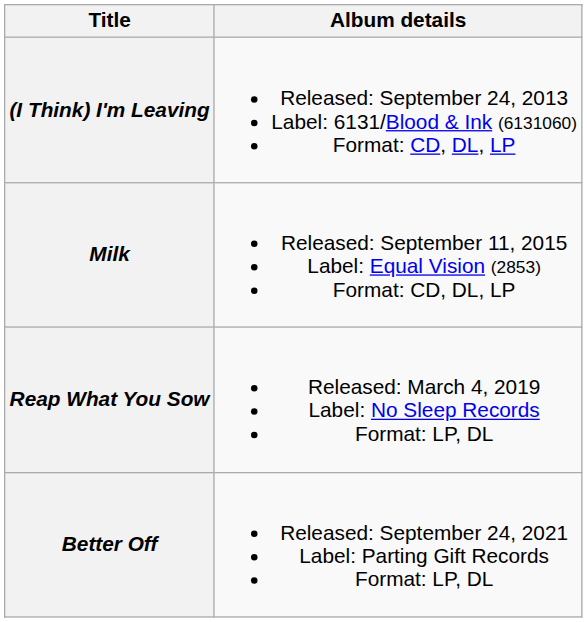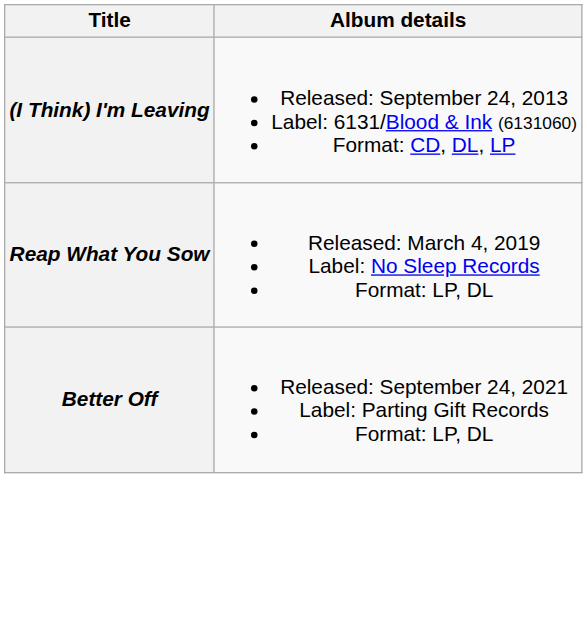 <table class="wikitable plainrowheaders" style="text-align:center;">
 <tr>
 <th scope="col">Title</th>
 <th scope="col">Album details</th>
 </tr>
 <tr>
 <th scope="row"><strong><em>(I Think) I'm Leaving</em></strong></th>
 <td><br><ul><li>Released: September 24, 2013</li><li>Label: 6131/<a href='#'>Blood & Ink</a> <small>(6131060)</small></li><li>Format: <a href='#'>CD</a>, <a href='#'>DL</a>, <a href='#'>LP</a></li></ul></td>
 </tr>
 <tr>
-<th scope="row"><strong><em>Milk</em></strong></th>
-<td><br><ul><li>Released: September 11, 2015</li><li>Label: <a href='#'>Equal Vision</a> <small>(2853)</small></li><li>Format: CD, DL, LP</li></ul></td>
-</tr>
-<tr>
 <th scope="row"><strong><em>Reap What You Sow</em></strong></th>
 <td><br><ul><li>Released: March 4, 2019</li><li>Label: <a href='#'>No Sleep Records</a></li><li>Format: LP, DL</li></ul></td>
 </tr>
 <tr>
 <th scope="row"><strong><em>Better Off</em></strong></th>
 <td><br><ul><li>Released: September 24, 2021</li><li>Label: Parting Gift Records</li><li>Format: LP, DL</li></ul></td>
 </tr>
 </table>
